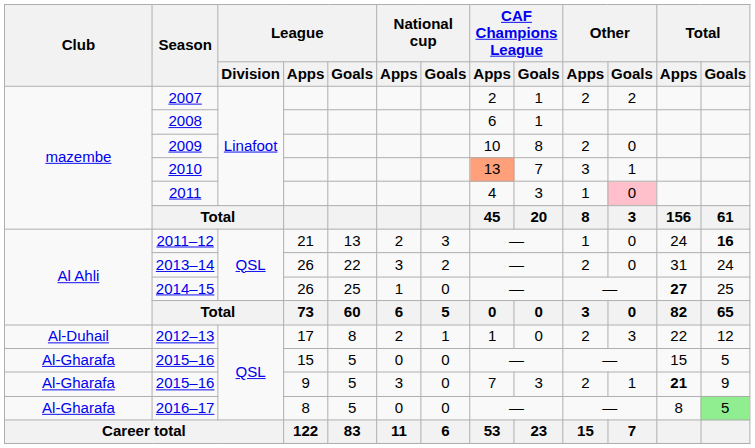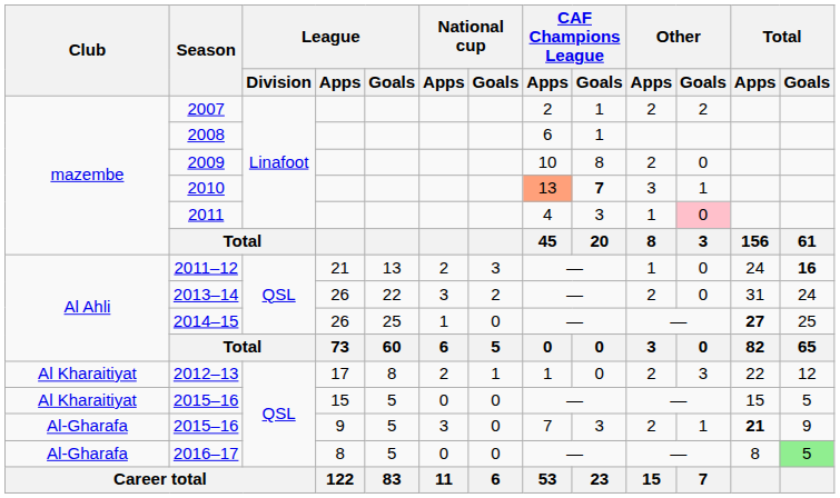 <table class="wikitable" style="text-align:center">
 <tr>
 <th rowspan="2" width="150">Club</th>
 <th rowspan="2">Season</th>
 <th colspan="3">League</th>
 <th colspan="2">National cup</th>
 <th colspan="2"><a href='#'>CAF Champions League</a></th>
 <th colspan="2">Other</th>
 <th colspan="2">Total</th>
 </tr>
 <tr>
 <th>Division</th>
 <th width="40">Apps</th>
 <th width="40">Goals</th>
 <th width="40">Apps</th>
 <th width="40">Goals</th>
 <th width="40">Apps</th>
 <th width="40">Goals</th>
 <th width="40">Apps</th>
 <th width="40">Goals</th>
 <th width="40">Apps</th>
 <th width="40">Goals</th>
 </tr>
 <tr>
 <td rowspan="6"><a href='#'>mazembe</a></td>
 <td><a href='#'>2007</a></td>
 <td rowspan="5"><a href='#'>Linafoot</a></td>
 <td></td>
 <td></td>
 <td></td>
 <td></td>
 <td>2</td>
 <td>1</td>
 <td>2</td>
 <td>2</td>
 <td></td>
 <td></td>
 </tr>
 <tr>
 <td><a href='#'>2008</a></td>
 <td></td>
 <td></td>
 <td></td>
 <td></td>
 <td>6</td>
 <td>1</td>
 <td></td>
 <td></td>
 <td></td>
 <td></td>
 </tr>
 <tr>
 <td><a href='#'>2009</a></td>
 <td></td>
 <td></td>
 <td></td>
 <td></td>
 <td>10</td>
 <td>8</td>
 <td>2</td>
 <td>0</td>
 <td></td>
 <td></td>
 </tr>
 <tr>
 <td><a href='#'>2010</a></td>
 <td></td>
 <td></td>
 <td></td>
 <td></td>
 <td style="background: lightsalmon;">13</td>
-<td>7</td>
+<td><strong>7</strong></td>
 <td>3</td>
 <td>1</td>
 <td></td>
 <td></td>
 </tr>
 <tr>
 <td><a href='#'>2011</a></td>
 <td></td>
 <td></td>
 <td></td>
 <td></td>
 <td>4</td>
 <td>3</td>
 <td>1</td>
 <td style="background: pink;">0</td>
 <td></td>
 <td></td>
 </tr>
 <tr>
 <th colspan="2">Total</th>
 <th></th>
 <th></th>
 <th></th>
 <th></th>
 <th>45</th>
 <th>20</th>
 <th>8</th>
 <th>3</th>
 <th>156</th>
 <th>61</th>
 </tr>
 <tr>
 <td rowspan="4"><a href='#'>Al Ahli</a></td>
 <td><a href='#'>2011–12</a></td>
 <td rowspan="3"><a href='#'>QSL</a></td>
 <td>21</td>
 <td>13</td>
 <td>2</td>
 <td>3</td>
 <td colspan="2">—</td>
 <td>1</td>
 <td>0</td>
 <td>24</td>
 <td><strong>16</strong></td>
 </tr>
 <tr>
 <td><a href='#'>2013–14</a></td>
 <td>26</td>
 <td>22</td>
 <td>3</td>
 <td>2</td>
 <td colspan="2">—</td>
 <td>2</td>
 <td>0</td>
 <td>31</td>
 <td>24</td>
 </tr>
 <tr>
 <td><a href='#'>2014–15</a></td>
 <td>26</td>
 <td>25</td>
 <td>1</td>
 <td>0</td>
 <td colspan="2">—</td>
 <td colspan="2">—</td>
 <td><strong>27</strong></td>
 <td>25</td>
 </tr>
 <tr>
 <th colspan="2">Total</th>
 <th>73</th>
 <th>60</th>
 <th>6</th>
 <th>5</th>
 <th>0</th>
 <th>0</th>
 <th>3</th>
 <th>0</th>
 <th>82</th>
 <th>65</th>
 </tr>
 <tr>
-<td><a href='#'>Al-Duhail</a></td>
+<td><a href='#'>Al Kharaitiyat</a></td>
 <td><a href='#'>2012–13</a></td>
 <td rowspan="4"><a href='#'>QSL</a></td>
 <td>17</td>
 <td>8</td>
 <td>2</td>
 <td>1</td>
 <td>1</td>
 <td>0</td>
 <td>2</td>
 <td>3</td>
 <td>22</td>
 <td>12</td>
 </tr>
 <tr>
-<td><a href='#'>Al-Gharafa</a></td>
+<td><a href='#'>Al Kharaitiyat</a></td>
 <td><a href='#'>2015–16</a></td>
 <td>15</td>
 <td>5</td>
 <td>0</td>
 <td>0</td>
 <td colspan="2">—</td>
 <td colspan="2">—</td>
 <td>15</td>
 <td>5</td>
 </tr>
 <tr>
 <td><a href='#'>Al-Gharafa</a></td>
 <td><a href='#'>2015–16</a></td>
 <td>9</td>
 <td>5</td>
 <td>3</td>
 <td>0</td>
 <td>7</td>
 <td>3</td>
 <td>2</td>
 <td>1</td>
 <td><strong>21</strong></td>
 <td>9</td>
 </tr>
 <tr>
 <td><a href='#'>Al-Gharafa</a></td>
 <td><a href='#'>2016–17</a></td>
 <td>8</td>
 <td>5</td>
 <td>0</td>
 <td>0</td>
 <td colspan="2">—</td>
 <td colspan="2">—</td>
 <td>8</td>
 <td style="background: lightgreen;">5</td>
 </tr>
 <tr>
 <th colspan="3">Career total</th>
 <th>122</th>
 <th>83</th>
 <th>11</th>
 <th>6</th>
 <th>53</th>
 <th>23</th>
 <th>15</th>
 <th>7</th>
 <th></th>
 <th></th>
 </tr>
 </table>
